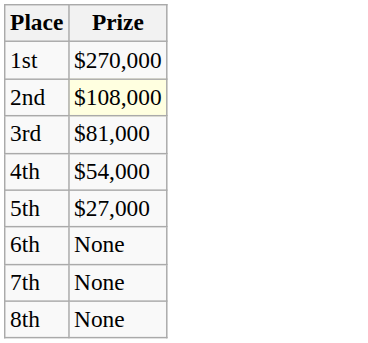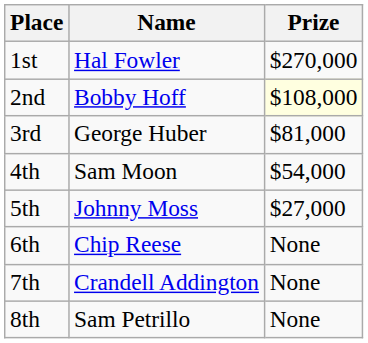 <table class="wikitable">
 <tr>
 <th bgcolor="#FFEBAD">Place</th>
+<th bgcolor="#FFEBAD">Name</th>
 <th bgcolor="#FFEBAD">Prize</th>
 </tr>
 <tr>
 <td>1st</td>
+<td><a href='#'>Hal Fowler</a></td>
 <td>$270,000</td>
 </tr>
 <tr>
 <td>2nd</td>
+<td><a href='#'>Bobby Hoff</a></td>
 <td style="background: lightyellow;">$108,000</td>
 </tr>
 <tr>
 <td>3rd</td>
+<td>George Huber</td>
 <td>$81,000</td>
 </tr>
 <tr>
 <td>4th</td>
+<td>Sam Moon</td>
 <td>$54,000</td>
 </tr>
 <tr>
 <td>5th</td>
+<td><a href='#'>Johnny Moss</a></td>
 <td>$27,000</td>
 </tr>
 <tr>
 <td>6th</td>
+<td><a href='#'>Chip Reese</a></td>
 <td>None</td>
 </tr>
 <tr>
 <td>7th</td>
+<td><a href='#'>Crandell Addington</a></td>
 <td>None</td>
 </tr>
 <tr>
 <td>8th</td>
+<td>Sam Petrillo</td>
 <td>None</td>
 </tr>
 </table>
